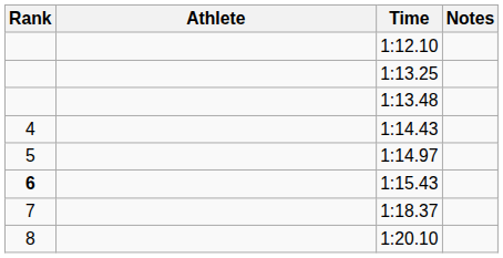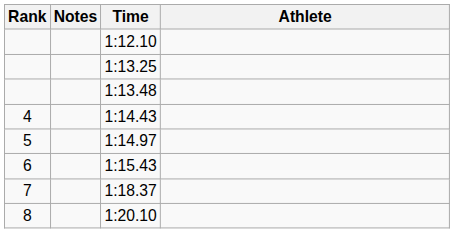 <table class="wikitable" style="text-align:center">
 <tr>
 <th>Rank</th>
+<th>Notes</th>
+<th>Time</th>
 <th Style="width:18em">Athlete</th>
-<th>Time</th>
-<th>Notes</th>
 </tr>
 <tr>
 <td></td>
+<td></td>
+<td>1:12.10</td>
 <td style="text-align:left"></td>
-<td>1:12.10</td>
-<td></td>
 </tr>
 <tr>
 <td></td>
+<td></td>
+<td>1:13.25</td>
 <td style="text-align:left"></td>
-<td>1:13.25</td>
-<td></td>
 </tr>
 <tr>
 <td></td>
+<td></td>
+<td>1:13.48</td>
 <td style="text-align:left"></td>
-<td>1:13.48</td>
-<td></td>
 </tr>
 <tr>
 <td>4</td>
+<td></td>
+<td>1:14.43</td>
 <td style="text-align:left"></td>
-<td>1:14.43</td>
-<td></td>
 </tr>
 <tr>
 <td>5</td>
+<td></td>
+<td>1:14.97</td>
 <td style="text-align:left"></td>
-<td>1:14.97</td>
-<td></td>
 </tr>
 <tr>
-<td><strong>6</strong></td>
+<td>6</td>
+<td></td>
+<td>1:15.43</td>
 <td style="text-align:left"></td>
-<td>1:15.43</td>
-<td></td>
 </tr>
 <tr>
 <td>7</td>
+<td></td>
+<td>1:18.37</td>
 <td style="text-align:left"></td>
-<td>1:18.37</td>
-<td></td>
 </tr>
 <tr>
 <td>8</td>
+<td></td>
+<td>1:20.10</td>
 <td style="text-align:left"></td>
-<td>1:20.10</td>
-<td></td>
 </tr>
 </table>
